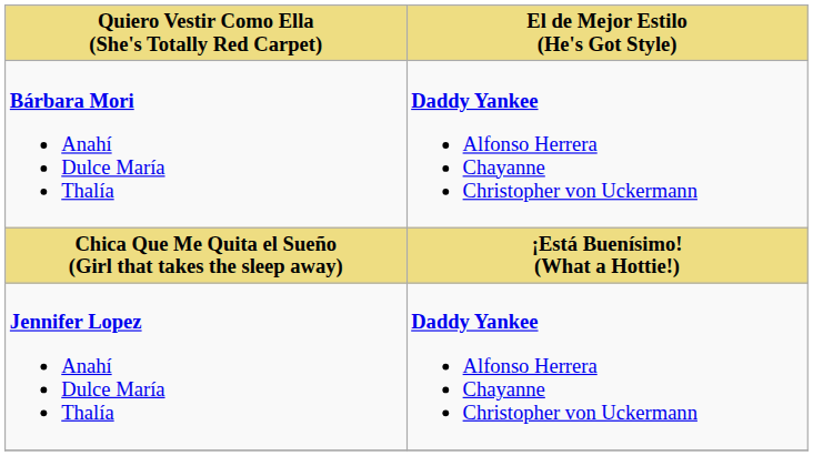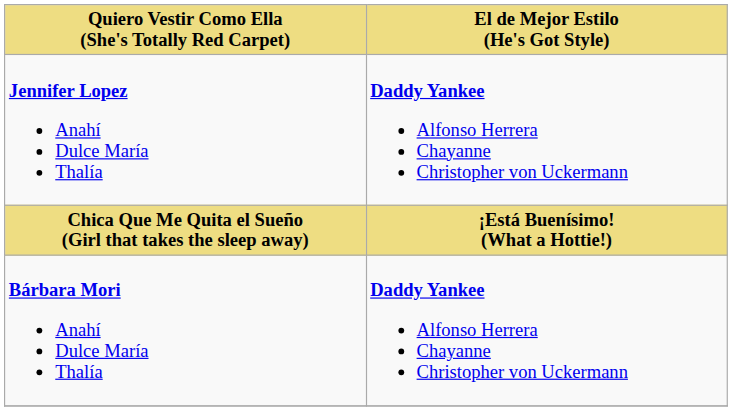 <table class="wikitable" style="width:100%">
 <tr>
 <th style="background:#EEDD82; width:50%">Quiero Vestir Como Ella <br>(She's Totally Red Carpet)</th>
 <th style="background:#EEDD82; width:50%">El de Mejor Estilo <br>(He's Got Style)</th>
 </tr>
 <tr>
-<td valign="top"><br><strong><a href='#'>Bárbara Mori</a></strong><ul><li><a href='#'>Anahí</a></li><li><a href='#'>Dulce María</a></li><li><a href='#'>Thalía</a></li></ul></td>
+<td valign="top"><br><strong><a href='#'>Jennifer Lopez</a></strong><ul><li><a href='#'>Anahí</a></li><li><a href='#'>Dulce María</a></li><li><a href='#'>Thalía</a></li></ul></td>
 <td valign="top"><br><strong><a href='#'>Daddy Yankee</a></strong><ul><li><a href='#'>Alfonso Herrera</a></li><li><a href='#'>Chayanne</a></li><li><a href='#'>Christopher von Uckermann</a></li></ul></td>
 </tr>
 <tr>
 <th style="background:#EEDD82; width:50%">Chica Que Me Quita el Sueño <br>(Girl that takes the sleep away)</th>
 <th style="background:#EEDD82; width:50%">¡Está Buenísimo! <br>(What a Hottie!)</th>
 </tr>
 <tr>
-<td valign="top"><br><strong><a href='#'>Jennifer Lopez</a></strong><ul><li><a href='#'>Anahí</a></li><li><a href='#'>Dulce María</a></li><li><a href='#'>Thalía</a></li></ul></td>
+<td valign="top"><br><strong><a href='#'>Bárbara Mori</a></strong><ul><li><a href='#'>Anahí</a></li><li><a href='#'>Dulce María</a></li><li><a href='#'>Thalía</a></li></ul></td>
 <td valign="top"><br><strong><a href='#'>Daddy Yankee</a></strong><ul><li><a href='#'>Alfonso Herrera</a></li><li><a href='#'>Chayanne</a></li><li><a href='#'>Christopher von Uckermann</a></li></ul></td>
 </tr>
 <tr>
 </tr>
 </table>
